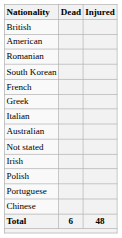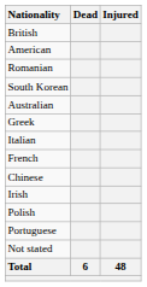 <table class="sortable wikitable floatright" style="font-size:90%;">
 <tr>
 <th style="text-align:left;">Nationality</th>
 <th style="text-align:center;">Dead</th>
 <th style="text-align:center;">Injured</th>
 </tr>
 <tr>
 <td style="text-align:left;">British</td>
 <th></th>
 <th></th>
 </tr>
 <tr>
 <td style="text-align:left;">American</td>
 <th></th>
 <th></th>
 </tr>
 <tr>
 <td style="text-align:left;">Romanian</td>
 <th></th>
 <th></th>
 </tr>
 <tr>
 <td style="text-align:left;">South Korean</td>
 <th></th>
 <th></th>
 </tr>
 <tr>
-<td style="text-align:left;">French</td>
+<td style="text-align:left;">Australian</td>
 <th></th>
 <th></th>
 </tr>
 <tr>
 <td style="text-align:left;">Greek</td>
 <th></th>
 <th></th>
 </tr>
 <tr>
 <td style="text-align:left;">Italian</td>
 <th></th>
 <th></th>
 </tr>
 <tr>
-<td style="text-align:left;">Australian</td>
+<td style="text-align:left;">French</td>
 <th></th>
 <th></th>
 </tr>
 <tr>
-<td style="text-align:left;">Not stated</td>
+<td style="text-align:left;">Chinese</td>
 <th></th>
 <th></th>
 </tr>
 <tr>
 <td style="text-align:left;">Irish</td>
 <th></th>
 <th></th>
 </tr>
 <tr>
 <td style="text-align:left;">Polish</td>
 <th></th>
 <th></th>
 </tr>
 <tr>
 <td style="text-align:left;">Portuguese</td>
 <th></th>
 <th></th>
 </tr>
 <tr>
-<td style="text-align:left;">Chinese</td>
+<td style="text-align:left;">Not stated</td>
 <th></th>
 <th></th>
 </tr>
 <tr class="sortbottom">
 <th style="text-align:left;">Total</th>
 <th>6</th>
 <th>48</th>
 </tr>
 <tr>
 <th colspan="3" style="text-align:left;"></th>
 </tr>
 </table>
